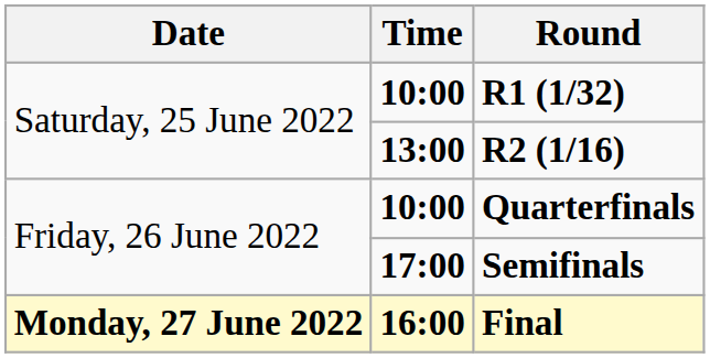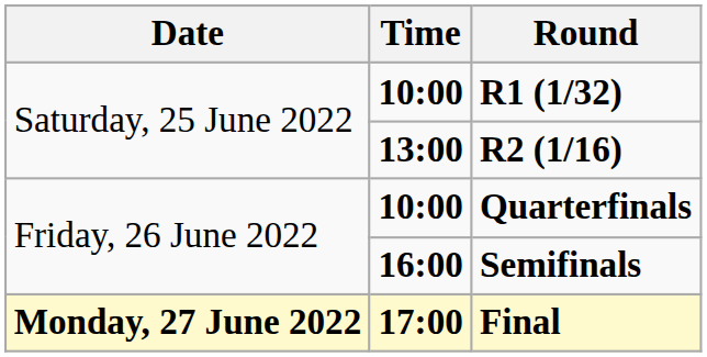 <table class="wikitable">
 <tr>
 <th>Date</th>
 <th>Time</th>
 <th>Round</th>
 </tr>
 <tr>
 <td rowspan=2>Saturday, 25 June 2022</td>
 <td><strong>10:00</strong></td>
 <td><strong>R1 (1/32)</strong></td>
 </tr>
 <tr>
 <td><strong>13:00</strong></td>
 <td><strong>R2 (1/16)</strong></td>
 </tr>
 <tr>
 <td rowspan=2>Friday, 26 June 2022</td>
 <td><strong>10:00</strong></td>
 <td><strong>Quarterfinals</strong></td>
 </tr>
 <tr>
-<td><strong>17:00</strong></td>
+<td><strong>16:00</strong></td>
 <td><strong>Semifinals</strong></td>
 </tr>
 <tr style="background:lemonchiffon;">
 <td><strong>Monday, 27 June 2022</strong></td>
-<td><strong>16:00</strong></td>
+<td><strong>17:00</strong></td>
 <td><strong>Final</strong></td>
 </tr>
 </table>
